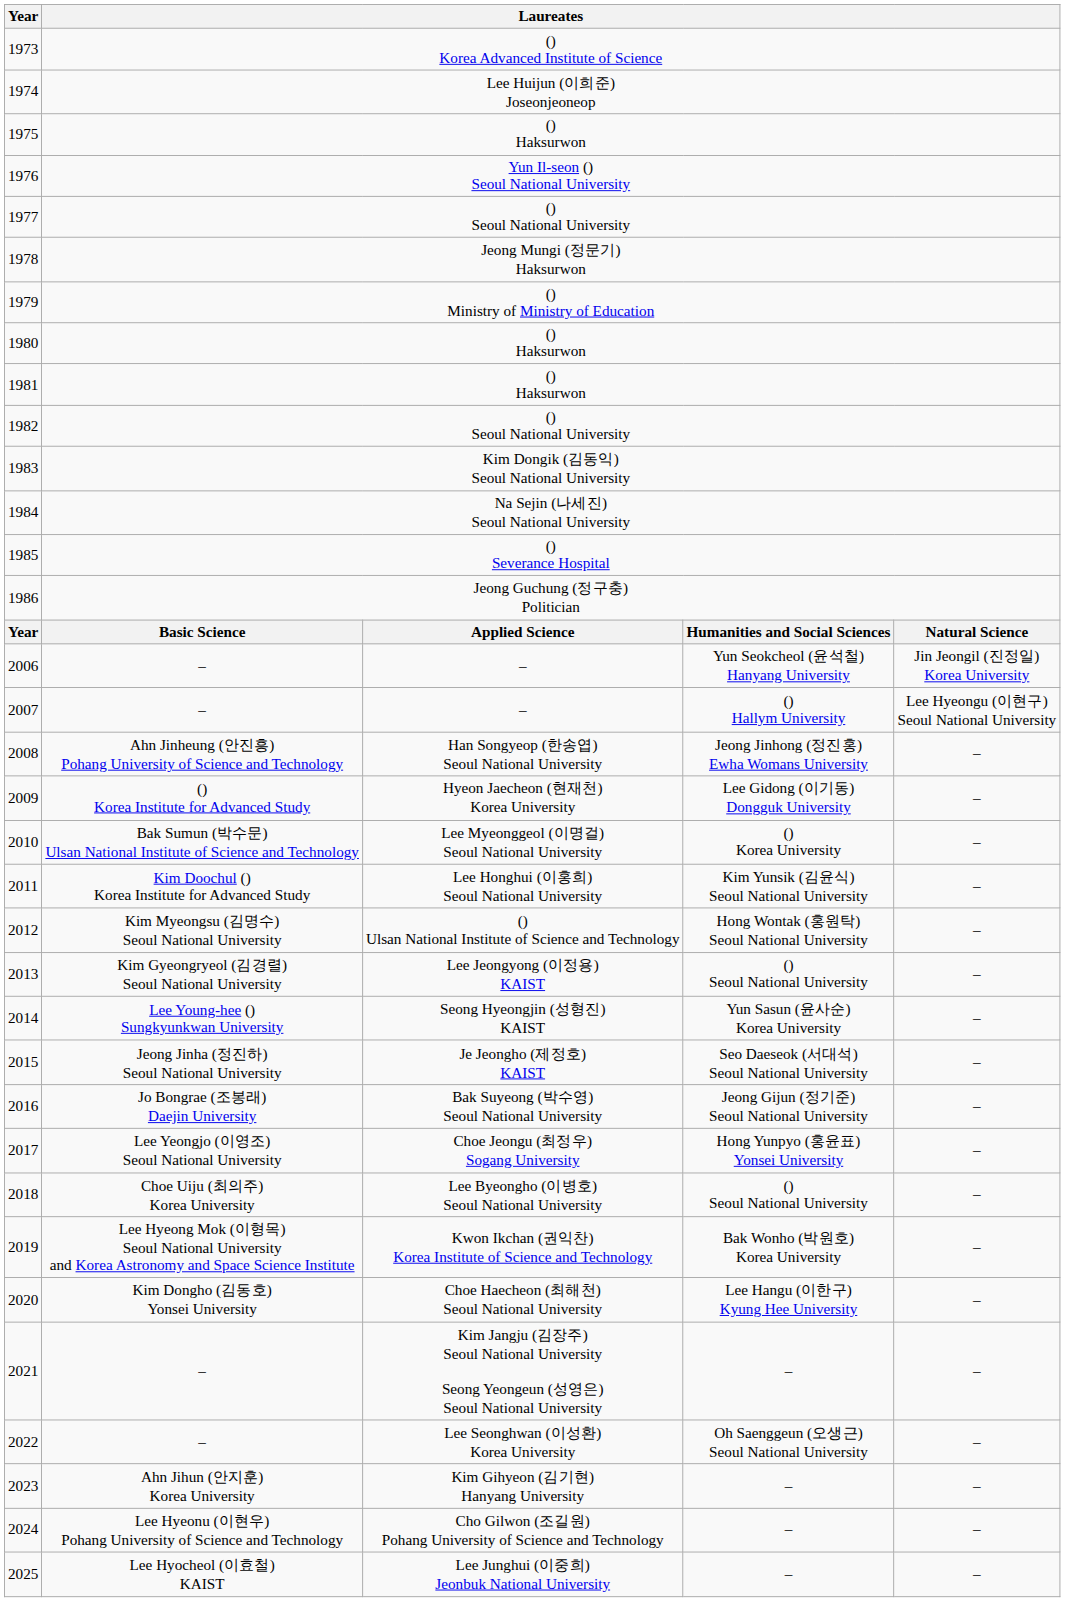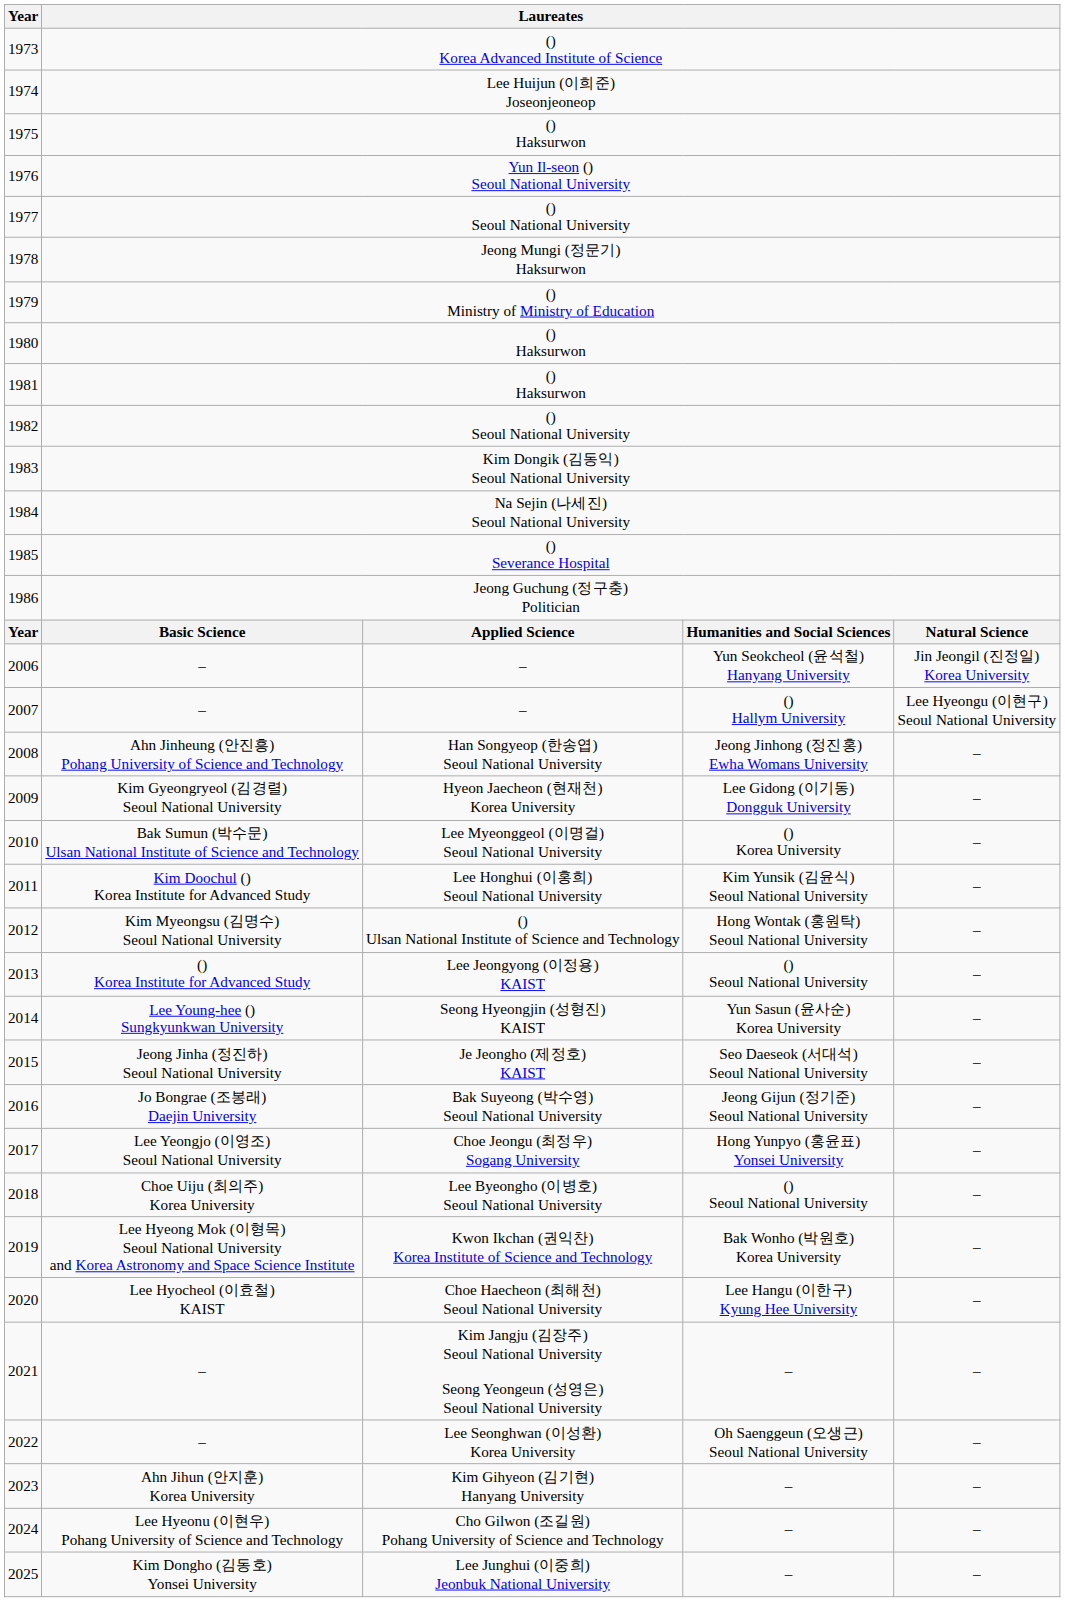 <table class="wikitable" style="text-align:center;">
 <tr>
 <th>Year</th>
 <th colspan="4">Laureates</th>
 </tr>
 <tr>
 <td>1973</td>
 <td colspan="4" style="text-align:center;"> ()<br><a href='#'>Korea Advanced Institute of Science</a></td>
 </tr>
 <tr>
 <td>1974</td>
 <td colspan="4" style="text-align:center;">Lee Huijun (이희준)<br>Joseonjeoneop </td>
 </tr>
 <tr>
 <td>1975</td>
 <td colspan="4" style="text-align:center;"> ()<br>Haksurwon</td>
 </tr>
 <tr>
 <td>1976</td>
 <td colspan="4" style="text-align:center;"><a href='#'>Yun Il-seon</a> ()<br><a href='#'>Seoul National University</a></td>
 </tr>
 <tr>
 <td>1977</td>
 <td colspan="4" style="text-align:center;"> ()<br>Seoul National University</td>
 </tr>
 <tr>
 <td>1978</td>
 <td colspan="4" style="text-align:center;">Jeong Mungi  (정문기)<br>Haksurwon</td>
 </tr>
 <tr>
 <td>1979</td>
 <td colspan="4" style="text-align:center;"> ()<br>Ministry of <a href='#'>Ministry of Education</a></td>
 </tr>
 <tr>
 <td>1980</td>
 <td colspan="4" style="text-align:center;"> ()<br>Haksurwon</td>
 </tr>
 <tr>
 <td>1981</td>
 <td colspan="4" style="text-align:center;"> ()<br>Haksurwon</td>
 </tr>
 <tr>
 <td>1982</td>
 <td colspan="4" style="text-align:center;"> ()<br>Seoul National University</td>
 </tr>
 <tr>
 <td>1983</td>
 <td colspan="4" style="text-align:center;">Kim Dongik (김동익)<br>Seoul National University</td>
 </tr>
 <tr>
 <td>1984</td>
 <td colspan="4" style="text-align:center;">Na Sejin (나세진)<br>Seoul National University</td>
 </tr>
 <tr>
 <td>1985</td>
 <td colspan="4" style="text-align:center;"> ()<br><a href='#'>Severance Hospital</a></td>
 </tr>
 <tr>
 <td>1986</td>
 <td colspan="4" style="text-align:center;">Jeong Guchung (정구충)<br>Politician</td>
 </tr>
 <tr>
 <th>Year</th>
 <th>Basic Science</th>
 <th>Applied Science</th>
 <th>Humanities and Social Sciences</th>
 <th>Natural Science</th>
 </tr>
 <tr>
 <td>2006</td>
 <td>–</td>
 <td>–</td>
 <td>Yun Seokcheol (윤석철)<br><a href='#'>Hanyang University</a></td>
 <td>Jin Jeongil (진정일)<br><a href='#'>Korea University</a></td>
 </tr>
 <tr>
 <td>2007</td>
 <td>–</td>
 <td>–</td>
 <td> ()<br><a href='#'>Hallym University</a></td>
 <td>Lee Hyeongu (이현구)<br>Seoul National University</td>
 </tr>
 <tr>
 <td>2008</td>
 <td>Ahn Jinheung (안진흥)<br><a href='#'>Pohang University of Science and Technology</a></td>
 <td>Han Songyeop (한송엽)<br>Seoul National University</td>
 <td>Jeong Jinhong (정진홍)<br><a href='#'>Ewha Womans University</a></td>
 <td>–</td>
 </tr>
 <tr>
 <td>2009</td>
-<td> ()<br><a href='#'>Korea Institute for Advanced Study</a></td>
+<td>Kim Gyeongryeol (김경렬)<br>Seoul National University</td>
 <td>Hyeon Jaecheon (현재천)<br>Korea University</td>
 <td>Lee Gidong (이기동)<br><a href='#'>Dongguk University</a></td>
 <td>–</td>
 </tr>
 <tr>
 <td>2010</td>
 <td>Bak Sumun (박수문)<br><a href='#'>Ulsan National Institute of Science and Technology</a></td>
 <td>Lee Myeonggeol (이명걸)<br>Seoul National University</td>
 <td> ()<br>Korea University</td>
 <td>–</td>
 </tr>
 <tr>
 <td>2011</td>
 <td><a href='#'>Kim Doochul</a> ()<br>Korea Institute for Advanced Study</td>
 <td>Lee Honghui (이홍희)<br>Seoul National University</td>
 <td>Kim Yunsik (김윤식)<br>Seoul National University</td>
 <td>–</td>
 </tr>
 <tr>
 <td>2012</td>
 <td>Kim Myeongsu (김명수)<br>Seoul National University</td>
 <td> ()<br>Ulsan National Institute of Science and Technology</td>
 <td>Hong Wontak (홍원탁)<br>Seoul National University</td>
 <td>–</td>
 </tr>
 <tr>
 <td>2013</td>
-<td>Kim Gyeongryeol (김경렬)<br>Seoul National University</td>
+<td> ()<br><a href='#'>Korea Institute for Advanced Study</a></td>
 <td>Lee Jeongyong (이정용)<br><a href='#'>KAIST</a></td>
 <td> ()<br>Seoul National University</td>
 <td>–</td>
 </tr>
 <tr>
 <td>2014</td>
 <td><a href='#'>Lee Young-hee</a> ()<br><a href='#'>Sungkyunkwan University</a></td>
 <td>Seong Hyeongjin (성형진)<br>KAIST</td>
 <td>Yun Sasun (윤사순)<br>Korea University</td>
 <td>–</td>
 </tr>
 <tr>
 <td>2015</td>
 <td>Jeong Jinha (정진하)<br>Seoul National University</td>
 <td>Je Jeongho (제정호)<br><a href='#'>KAIST</a></td>
 <td>Seo Daeseok (서대석)<br>Seoul National University</td>
 <td>–</td>
 </tr>
 <tr>
 <td>2016</td>
 <td>Jo Bongrae (조봉래)<br><a href='#'>Daejin University</a></td>
 <td>Bak Suyeong (박수영)<br>Seoul National University</td>
 <td>Jeong Gijun (정기준)<br>Seoul National University</td>
 <td>–</td>
 </tr>
 <tr>
 <td>2017</td>
 <td>Lee Yeongjo (이영조)<br>Seoul National University</td>
 <td>Choe Jeongu (최정우)<br><a href='#'>Sogang University</a></td>
 <td>Hong Yunpyo (홍윤표)<br><a href='#'>Yonsei University</a></td>
 <td>–</td>
 </tr>
 <tr>
 <td>2018</td>
 <td>Choe Uiju (최의주)<br>Korea University</td>
 <td>Lee Byeongho (이병호)<br>Seoul National University</td>
 <td> ()<br>Seoul National University</td>
 <td>–</td>
 </tr>
 <tr>
 <td>2019</td>
 <td>Lee Hyeong Mok (이형목)<br>Seoul National University<br>and <a href='#'>Korea Astronomy and Space Science Institute</a></td>
 <td>Kwon Ikchan (권익찬)<br><a href='#'>Korea Institute of Science and Technology</a></td>
 <td>Bak Wonho (박원호)<br>Korea University</td>
 <td>–</td>
 </tr>
 <tr>
 <td>2020</td>
-<td>Kim Dongho (김동호)<br>Yonsei University</td>
+<td>Lee Hyocheol (이효철)<br>KAIST</td>
 <td>Choe Haecheon (최해천)<br>Seoul National University</td>
 <td>Lee Hangu (이한구)<br><a href='#'>Kyung Hee University</a></td>
 <td>–</td>
 </tr>
 <tr>
 <td>2021</td>
 <td>–</td>
 <td>Kim Jangju (김장주)<br>Seoul National University<br><br>Seong Yeongeun (성영은)<br>Seoul National University</td>
 <td>–</td>
 <td>–</td>
 </tr>
 <tr>
 <td>2022</td>
 <td>–</td>
 <td>Lee Seonghwan (이성환)<br>Korea University</td>
 <td>Oh Saenggeun (오생근)<br>Seoul National University</td>
 <td>–</td>
 </tr>
 <tr>
 <td>2023</td>
 <td>Ahn Jihun (안지훈)<br>Korea University</td>
 <td>Kim Gihyeon (김기현)<br>Hanyang University</td>
 <td>–</td>
 <td>–</td>
 </tr>
 <tr>
 <td>2024</td>
 <td>Lee Hyeonu (이현우)<br>Pohang University of Science and Technology</td>
 <td>Cho Gilwon (조길원)<br>Pohang University of Science and Technology</td>
 <td>–</td>
 <td>–</td>
 </tr>
 <tr>
 <td>2025</td>
-<td>Lee Hyocheol (이효철)<br>KAIST</td>
+<td>Kim Dongho (김동호)<br>Yonsei University</td>
 <td>Lee Junghui (이중희)<br><a href='#'>Jeonbuk National University</a></td>
 <td>–</td>
 <td>–</td>
 </tr>
 </table>
